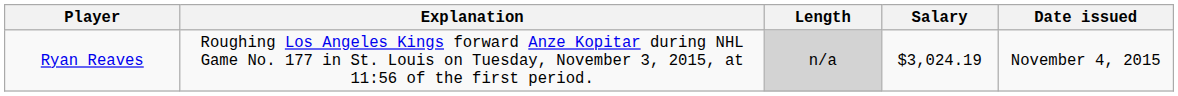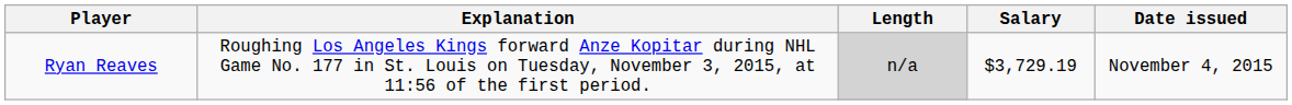 <table class="wikitable" style="width:75em; text-align:center;">
 <tr>
 <th style="width:15%;">Player</th>
 <th style="width:50%;">Explanation</th>
 <th style="width:10%;">Length</th>
 <th style="width:10%;">Salary</th>
 <th style="width:15%;">Date issued</th>
 </tr>
 <tr>
 <td><a href='#'>Ryan Reaves</a></td>
 <td>Roughing <a href='#'>Los Angeles Kings</a> forward <a href='#'>Anze Kopitar</a> during NHL Game No. 177 in St. Louis on Tuesday, November 3, 2015, at 11:56 of the first period.</td>
 <td style="background: lightgrey;">n/a</td>
-<td>$3,024.19</td>
+<td>$3,729.19</td>
 <td>November 4, 2015</td>
 </tr>
 </table>
